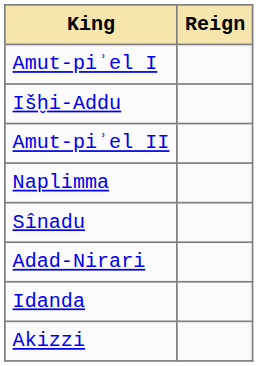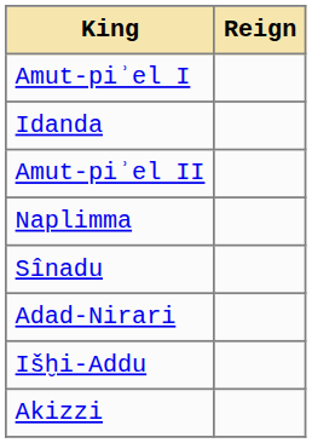 <table class="nowraplinks" cellspacing="0" cellpadding="4" rules="all" style="background:#fbfbfb; border-style: solid; border-width: 1px; font-size:90%; empty-cells:show; border-collapse:collapse">
 <tr style="background:#f6e6ae;">
 <th>King</th>
 <th>Reign</th>
 </tr>
 <tr>
 <td><a href='#'>Amut-piʾel I</a></td>
 <td></td>
 </tr>
 <tr>
-<td><a href='#'>Išḫi-Addu</a></td>
+<td><a href='#'>Idanda</a></td>
 <td></td>
 </tr>
 <tr>
 <td><a href='#'>Amut-piʾel II</a></td>
 <td></td>
 </tr>
 <tr>
 <td><a href='#'>Naplimma</a></td>
 <td></td>
 </tr>
 <tr>
 <td><a href='#'>Sînadu</a></td>
 <td></td>
 </tr>
 <tr>
 <td><a href='#'>Adad-Nirari</a></td>
 <td></td>
 </tr>
 <tr>
-<td><a href='#'>Idanda</a></td>
+<td><a href='#'>Išḫi-Addu</a></td>
 <td></td>
 </tr>
 <tr>
 <td><a href='#'>Akizzi</a></td>
 <td></td>
 </tr>
 </table>
